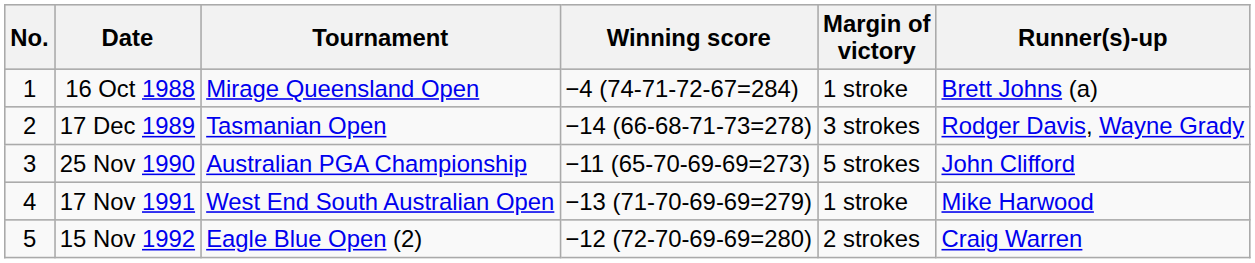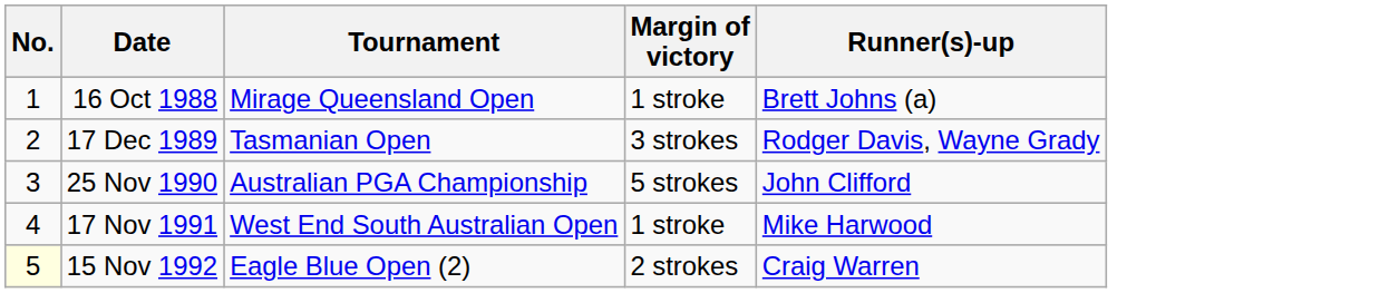 <table class="wikitable" style="font-size:95%;">
 <tr>
 <th>No.</th>
 <th>Date</th>
 <th>Tournament</th>
-<th>Winning score</th>
 <th>Margin of<br>victory</th>
 <th>Runner(s)-up</th>
 </tr>
 <tr>
 <td align=center>1</td>
 <td align=right>16 Oct <a href='#'>1988</a></td>
 <td><a href='#'>Mirage Queensland Open</a></td>
-<td>−4 (74-71-72-67=284)</td>
 <td>1 stroke</td>
 <td> <a href='#'>Brett Johns</a> (a)</td>
 </tr>
 <tr>
 <td align=center>2</td>
 <td align=right>17 Dec <a href='#'>1989</a></td>
 <td><a href='#'>Tasmanian Open</a></td>
-<td>−14 (66-68-71-73=278)</td>
 <td>3 strokes</td>
 <td> <a href='#'>Rodger Davis</a>,  <a href='#'>Wayne Grady</a></td>
 </tr>
 <tr>
 <td align=center>3</td>
 <td align=right>25 Nov <a href='#'>1990</a></td>
 <td><a href='#'>Australian PGA Championship</a><small></small></td>
-<td>−11 (65-70-69-69=273)</td>
 <td>5 strokes</td>
 <td> <a href='#'>John Clifford</a></td>
 </tr>
 <tr>
 <td align=center>4</td>
 <td align=right>17 Nov <a href='#'>1991</a></td>
 <td><a href='#'>West End South Australian Open</a></td>
-<td>−13 (71-70-69-69=279)</td>
 <td>1 stroke</td>
 <td> <a href='#'>Mike Harwood</a></td>
 </tr>
 <tr>
-<td align=center>5</td>
+<td align=center style="background: lightyellow;">5</td>
 <td align=right>15 Nov <a href='#'>1992</a></td>
 <td><a href='#'>Eagle Blue Open</a> (2)</td>
-<td>−12 (72-70-69-69=280)</td>
 <td>2 strokes</td>
 <td> <a href='#'>Craig Warren</a></td>
 </tr>
 </table>
